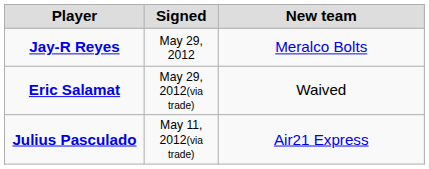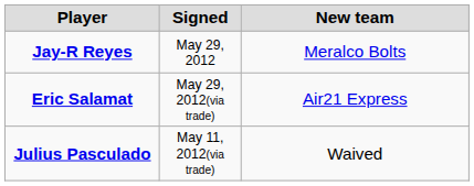 <table class="wikitable" style="text-align: center">
 <tr align="center" bgcolor="#dddddd">
 <td style="width:140px"><strong>Player</strong></td>
 <td style="width:70px"><strong>Signed</strong></td>
 <td style="width:210px"><strong>New team</strong></td>
 </tr>
 <tr style="height:40px">
 <td><strong><a href='#'>Jay-R Reyes</a></strong></td>
 <td style="font-size: 80%">May 29, 2012</td>
 <td><a href='#'>Meralco Bolts</a></td>
 </tr>
 <tr style="height:40px">
 <td><strong><a href='#'>Eric Salamat</a></strong></td>
 <td style="font-size: 80%">May 29, 2012<small>(via trade)</small></td>
-<td>Waived</td>
+<td><a href='#'>Air21 Express</a></td>
 </tr>
 <tr style="height:40px">
 <td><strong><a href='#'>Julius Pasculado</a></strong></td>
 <td style="font-size: 80%">May 11, 2012<small>(via trade)</small></td>
-<td><a href='#'>Air21 Express</a></td>
+<td>Waived</td>
 </tr>
 </table>
